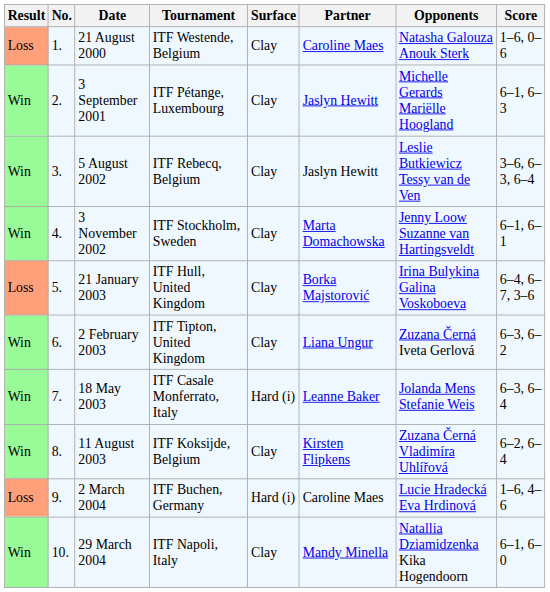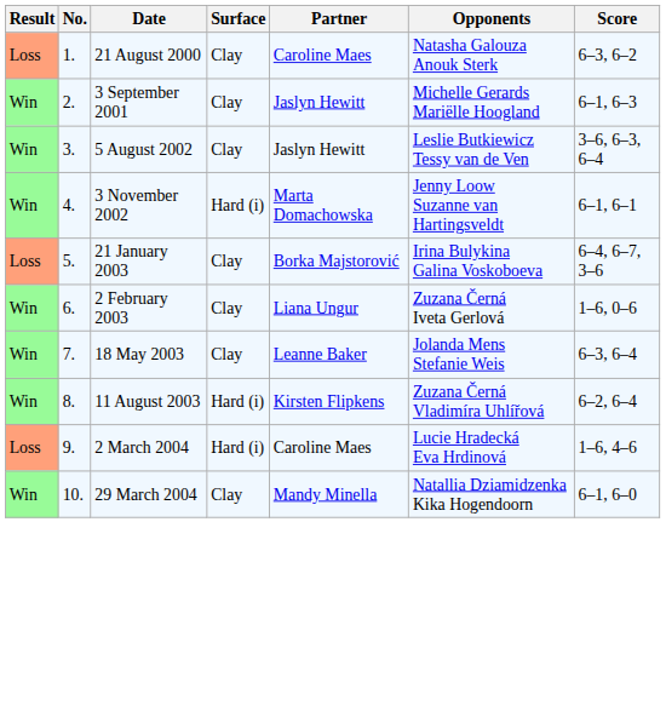 <table class="sortable wikitable" style=font-size:97%>
 <tr>
 <th>Result</th>
 <th>No.</th>
 <th>Date</th>
-<th>Tournament</th>
 <th>Surface</th>
 <th>Partner</th>
 <th>Opponents</th>
 <th class="unsortable">Score</th>
 </tr>
 <tr style="background:#f0f8ff;">
 <td style="background:#ffa07a;">Loss</td>
 <td>1.</td>
 <td>21 August 2000</td>
-<td>ITF Westende, Belgium</td>
 <td>Clay</td>
 <td> <a href='#'>Caroline Maes</a></td>
 <td> <a href='#'>Natasha Galouza</a> <br>  <a href='#'>Anouk Sterk</a></td>
-<td>1–6, 0–6</td>
+<td>6–3, 6–2</td>
 </tr>
 <tr style="background:#f0f8ff;">
 <td style="background:#98fb98;">Win</td>
 <td>2.</td>
 <td>3 September 2001</td>
-<td>ITF Pétange, Luxembourg</td>
 <td>Clay</td>
 <td> <a href='#'>Jaslyn Hewitt</a></td>
 <td> <a href='#'>Michelle Gerards</a> <br>  <a href='#'>Mariëlle Hoogland</a></td>
 <td>6–1, 6–3</td>
 </tr>
 <tr style="background:#f0f8ff;">
 <td style="background:#98fb98;">Win</td>
 <td>3.</td>
 <td>5 August 2002</td>
-<td>ITF Rebecq, Belgium</td>
 <td>Clay</td>
 <td> Jaslyn Hewitt</td>
 <td> <a href='#'>Leslie Butkiewicz</a> <br>  <a href='#'>Tessy van de Ven</a></td>
 <td>3–6, 6–3, 6–4</td>
 </tr>
 <tr style="background:#f0f8ff;">
 <td style="background:#98fb98;">Win</td>
 <td>4.</td>
 <td>3 November 2002</td>
-<td>ITF Stockholm, Sweden</td>
-<td>Clay</td>
+<td>Hard (i)</td>
 <td> <a href='#'>Marta Domachowska</a></td>
 <td> <a href='#'>Jenny Loow</a> <br>  <a href='#'>Suzanne van Hartingsveldt</a></td>
 <td>6–1, 6–1</td>
 </tr>
 <tr style="background:#f0f8ff;">
 <td style="background:#ffa07a;">Loss</td>
 <td>5.</td>
 <td>21 January 2003</td>
-<td>ITF Hull, United Kingdom</td>
 <td>Clay</td>
 <td> <a href='#'>Borka Majstorović</a></td>
 <td> <a href='#'>Irina Bulykina</a> <br>  <a href='#'>Galina Voskoboeva</a></td>
 <td>6–4, 6–7, 3–6</td>
 </tr>
 <tr style="background:#f0f8ff;">
 <td style="background:#98fb98;">Win</td>
 <td>6.</td>
 <td>2 February 2003</td>
-<td>ITF Tipton, United Kingdom</td>
 <td>Clay</td>
 <td> <a href='#'>Liana Ungur</a></td>
 <td> <a href='#'>Zuzana Černá</a> <br>  Iveta Gerlová</td>
-<td>6–3, 6–2</td>
+<td>1–6, 0–6</td>
 </tr>
 <tr style="background:#f0f8ff;">
 <td style="background:#98fb98;">Win</td>
 <td>7.</td>
 <td>18 May 2003</td>
-<td>ITF Casale Monferrato, Italy</td>
-<td>Hard (i)</td>
+<td>Clay</td>
 <td> <a href='#'>Leanne Baker</a></td>
 <td> <a href='#'>Jolanda Mens</a> <br>  <a href='#'>Stefanie Weis</a></td>
 <td>6–3, 6–4</td>
 </tr>
 <tr style="background:#f0f8ff;">
 <td style="background:#98fb98;">Win</td>
 <td>8.</td>
 <td>11 August 2003</td>
-<td>ITF Koksijde, Belgium</td>
-<td>Clay</td>
+<td>Hard (i)</td>
 <td> <a href='#'>Kirsten Flipkens</a></td>
 <td> <a href='#'>Zuzana Černá</a> <br>  <a href='#'>Vladimíra Uhlířová</a></td>
 <td>6–2, 6–4</td>
 </tr>
 <tr style="background:#f0f8ff;">
 <td style="background:#ffa07a;">Loss</td>
 <td>9.</td>
 <td>2 March 2004</td>
-<td>ITF Buchen, Germany</td>
 <td>Hard (i)</td>
 <td> Caroline Maes</td>
 <td> <a href='#'>Lucie Hradecká</a> <br>  <a href='#'>Eva Hrdinová</a></td>
 <td>1–6, 4–6</td>
 </tr>
 <tr style="background:#f0f8ff;">
 <td style="background:#98fb98;">Win</td>
 <td>10.</td>
 <td>29 March 2004</td>
-<td>ITF Napoli, Italy</td>
 <td>Clay</td>
 <td> <a href='#'>Mandy Minella</a></td>
 <td> <a href='#'>Natallia Dziamidzenka</a> <br>  Kika Hogendoorn</td>
 <td>6–1, 6–0</td>
 </tr>
 </table>
